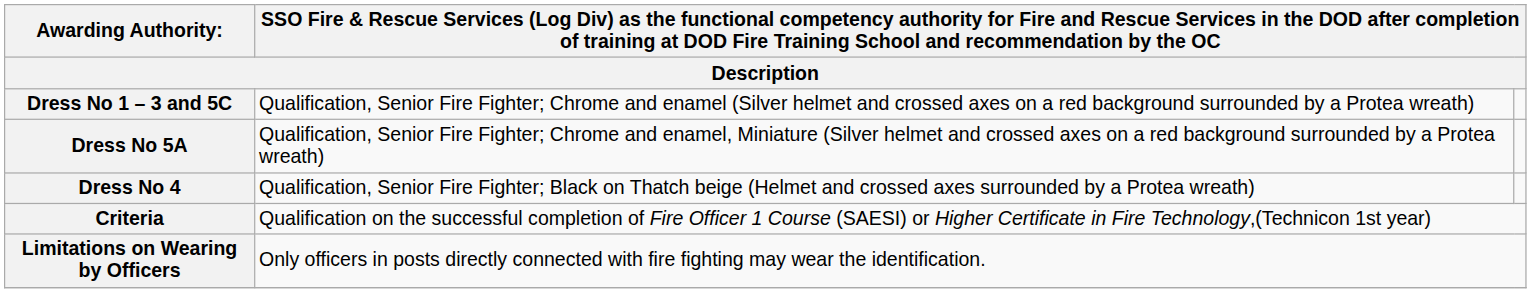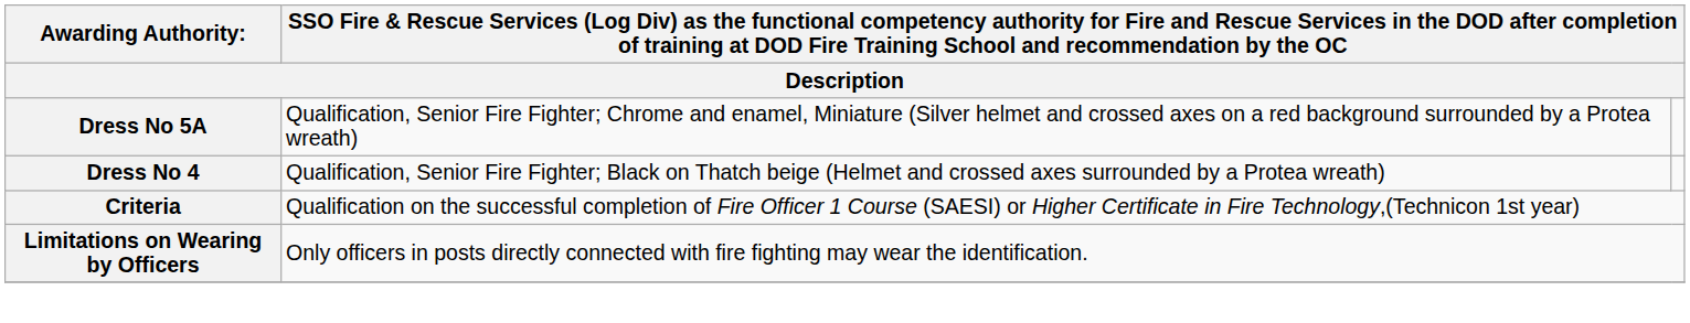 <table class=wikitable style="text-align: left;">
 <tr>
 <th><strong>Awarding Authority</strong>:</th>
 <th colspan="2">SSO Fire & Rescue Services (Log Div) as the functional competency authority for Fire and Rescue Services in the DOD after completion of training at DOD Fire Training School and recommendation by the OC</th>
 </tr>
 <tr>
 <th colspan="3">Description</th>
-</tr>
-<tr>
-<th>Dress No 1 – 3 and 5C</th>
-<td>Qualification, Senior Fire Fighter; Chrome and enamel (Silver helmet and crossed axes on a red background surrounded by a Protea wreath)</td>
-<td></td>
 </tr>
 <tr>
 <th>Dress No 5A</th>
 <td>Qualification, Senior Fire Fighter; Chrome and enamel, Miniature (Silver helmet and crossed axes on a red background surrounded by a Protea wreath)</td>
 <td></td>
 </tr>
 <tr>
 <th>Dress No 4</th>
 <td>Qualification, Senior Fire Fighter; Black on Thatch beige (Helmet and crossed axes surrounded by a Protea wreath)</td>
 <td></td>
 </tr>
 <tr>
 <th>Criteria</th>
 <td colspan="2">Qualification on the successful completion of <em>Fire Officer 1 Course</em> (SAESI) or <em>Higher Certificate in Fire Technology</em>,(Technicon 1st year)</td>
 </tr>
 <tr>
 <th>Limitations on Wearing by Officers</th>
 <td colspan="2">Only officers in posts directly connected with fire fighting may wear the identification.</td>
 </tr>
 <tr>
 </tr>
 </table>
